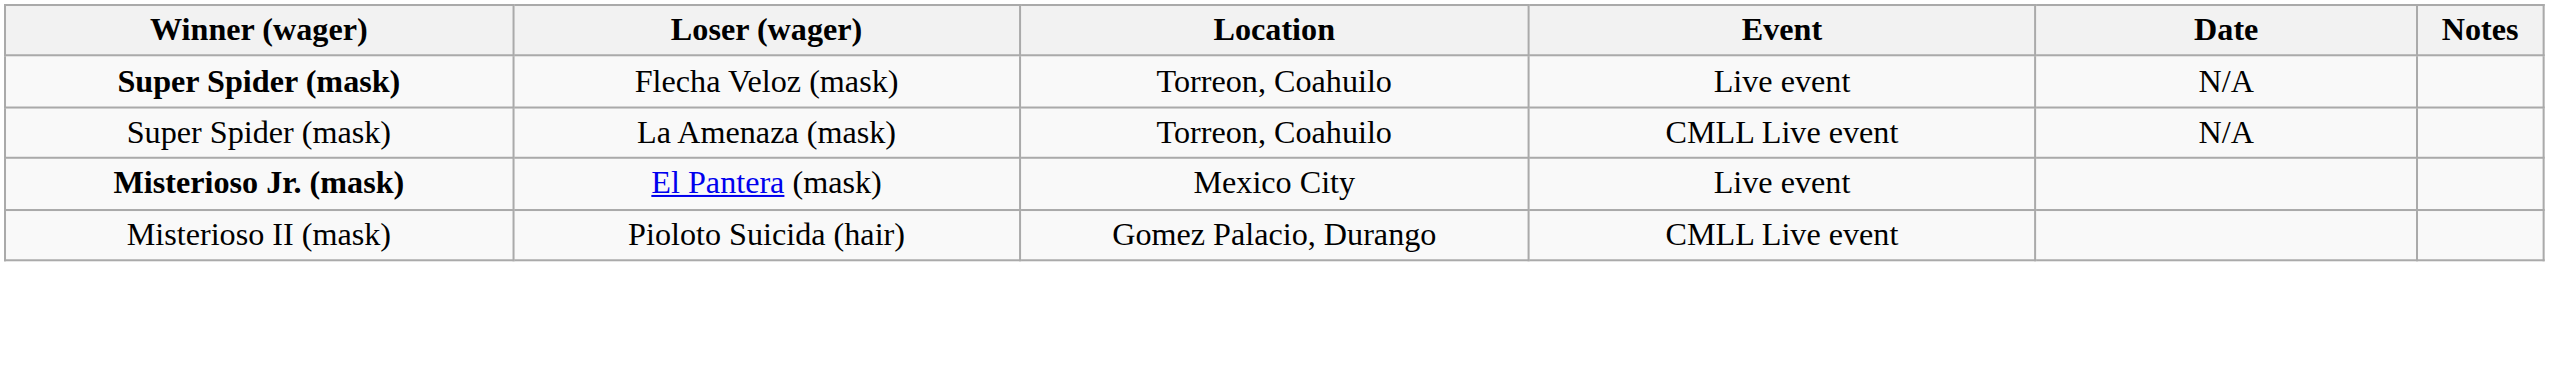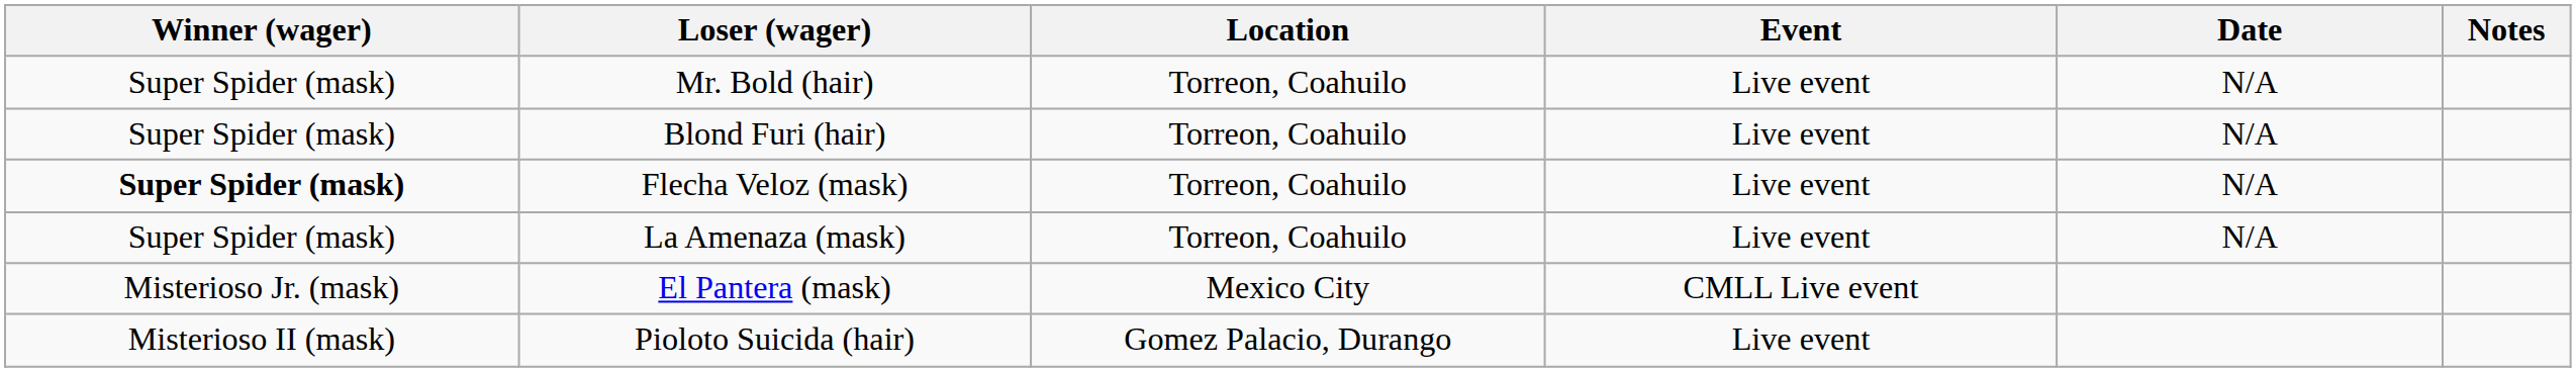 <table class="wikitable sortable" width=100%  style="text-align: center">
 <tr>
 <th width=20% scope="col">Winner (wager)</th>
 <th width=20% scope="col">Loser (wager)</th>
 <th width=20% scope="col">Location</th>
 <th width=20% scope="col">Event</th>
 <th width=15% scope="col">Date</th>
 <th class="unsortable" width=5% scope="col">Notes</th>
+</tr>
+<tr>
+<td>Super Spider (mask)</td>
+<td>Mr. Bold (hair)</td>
+<td>Torreon, Coahuilo</td>
+<td>Live event</td>
+<td>N/A</td>
+<td> </td>
+</tr>
+<tr>
+<td>Super Spider (mask)</td>
+<td>Blond  Furi (hair)</td>
+<td>Torreon, Coahuilo</td>
+<td>Live event</td>
+<td>N/A</td>
+<td> </td>
 </tr>
 <tr>
 <td><strong>Super Spider (mask)</strong></td>
 <td>Flecha Veloz (mask)</td>
 <td>Torreon, Coahuilo</td>
 <td>Live event</td>
 <td>N/A</td>
 <td></td>
 </tr>
 <tr>
 <td>Super Spider (mask)</td>
 <td>La Amenaza (mask)</td>
 <td>Torreon, Coahuilo</td>
-<td>CMLL Live event</td>
+<td>Live event</td>
 <td>N/A</td>
 <td></td>
 </tr>
 <tr>
-<td><strong>Misterioso Jr. (mask)</strong></td>
+<td>Misterioso Jr. (mask)</td>
 <td><a href='#'>El Pantera</a> (mask)</td>
 <td>Mexico City</td>
-<td>Live event</td>
+<td>CMLL Live event</td>
 <td></td>
 <td></td>
 </tr>
 <tr>
 <td>Misterioso II (mask)</td>
 <td>Pioloto Suicida (hair)</td>
 <td>Gomez Palacio, Durango</td>
-<td>CMLL Live event</td>
+<td>Live event</td>
 <td></td>
 <td></td>
 </tr>
 </table>
